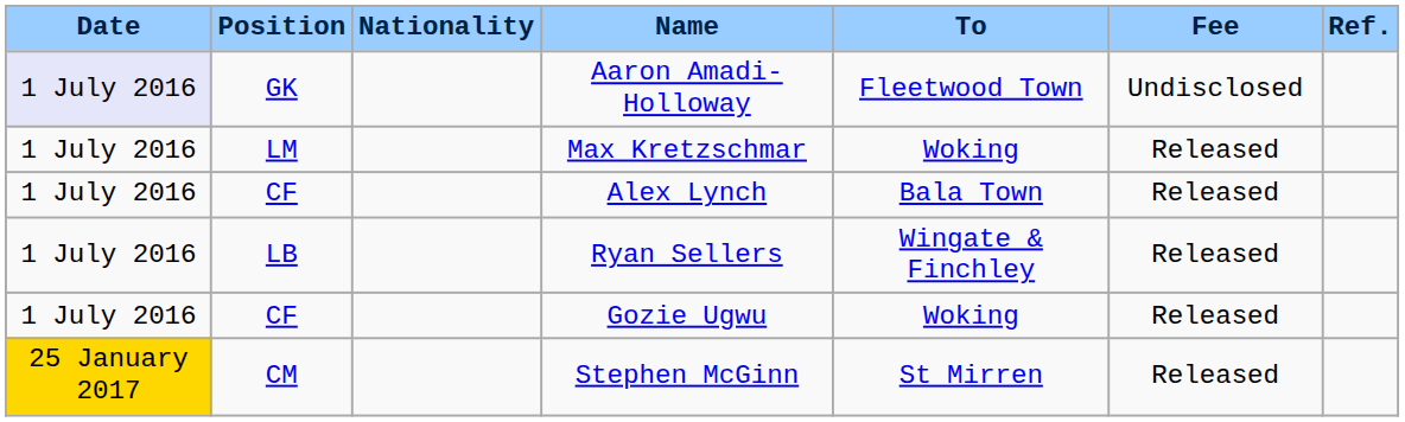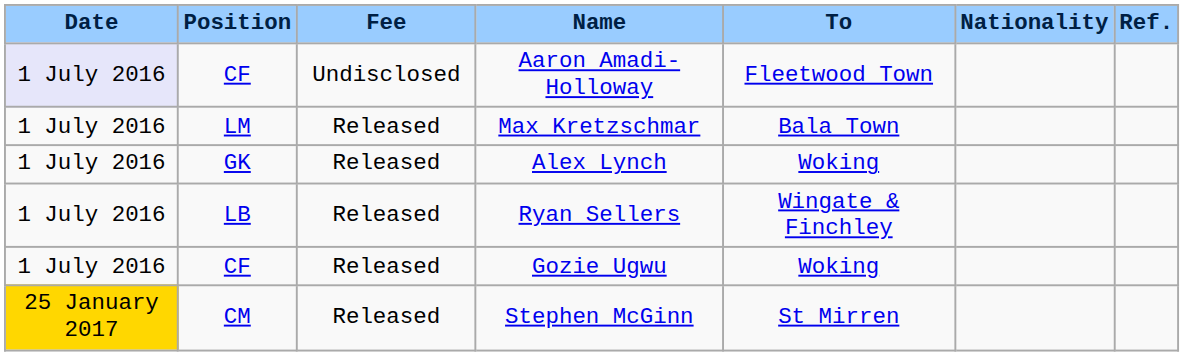 <table class="wikitable"  style="text-align:center; font-size:90%; ">
 <tr>
 <th style="background:#99CCFF; color:#001F44; width:125px;">Date</th>
 <th style="background:#99CCFF; color:#001F44; width:50px;">Position</th>
-<th style="background:#99CCFF; color:#001F44; width:50px;">Nationality</th>
+<th style="background:#99CCFF; color:#001F44; width:100px;">Fee</th>
 <th style="background:#99CCFF; color:#001F44; width:175px;">Name</th>
 <th style="background:#99CCFF; color:#001F44; width:175px;">To</th>
-<th style="background:#99CCFF; color:#001F44; width:100px;">Fee</th>
+<th style="background:#99CCFF; color:#001F44; width:50px;">Nationality</th>
 <th style="background:#99CCFF; color:#001F44; width:25px;">Ref.</th>
 </tr>
 <tr>
 <td style="background: lavender;">1 July 2016</td>
-<td><a href='#'>GK</a></td>
-<td></td>
+<td><a href='#'>CF</a></td>
+<td>Undisclosed</td>
 <td><a href='#'>Aaron Amadi-Holloway</a></td>
 <td><a href='#'>Fleetwood Town</a></td>
-<td>Undisclosed</td>
+<td></td>
 <td></td>
 </tr>
 <tr>
 <td>1 July 2016</td>
 <td><a href='#'>LM</a></td>
+<td>Released</td>
+<td><a href='#'>Max Kretzschmar</a></td>
+<td><a href='#'>Bala Town</a> </td>
 <td></td>
-<td><a href='#'>Max Kretzschmar</a></td>
+<td></td>
+</tr>
+<tr>
+<td>1 July 2016</td>
+<td><a href='#'>GK</a></td>
+<td>Released</td>
+<td><a href='#'>Alex Lynch</a></td>
 <td><a href='#'>Woking</a> </td>
+<td></td>
+<td></td>
+</tr>
+<tr>
+<td>1 July 2016</td>
+<td><a href='#'>LB</a></td>
 <td>Released</td>
+<td><a href='#'>Ryan Sellers</a></td>
+<td><a href='#'>Wingate & Finchley</a> </td>
+<td></td>
 <td></td>
 </tr>
 <tr>
 <td>1 July 2016</td>
 <td><a href='#'>CF</a></td>
-<td></td>
-<td><a href='#'>Alex Lynch</a></td>
-<td><a href='#'>Bala Town</a> </td>
 <td>Released</td>
-<td></td>
-</tr>
-<tr>
-<td>1 July 2016</td>
-<td><a href='#'>LB</a></td>
-<td></td>
-<td><a href='#'>Ryan Sellers</a></td>
-<td><a href='#'>Wingate & Finchley</a> </td>
-<td>Released</td>
-<td></td>
-</tr>
-<tr>
-<td>1 July 2016</td>
-<td><a href='#'>CF</a></td>
-<td></td>
 <td><a href='#'>Gozie Ugwu</a></td>
 <td><a href='#'>Woking</a> </td>
-<td>Released</td>
+<td></td>
 <td></td>
 </tr>
 <tr>
 <td style="background: gold;">25 January 2017</td>
 <td><a href='#'>CM</a></td>
-<td></td>
+<td>Released</td>
 <td><a href='#'>Stephen McGinn</a></td>
 <td><a href='#'>St Mirren</a> </td>
-<td>Released</td>
+<td></td>
 <td></td>
 </tr>
 </table>
